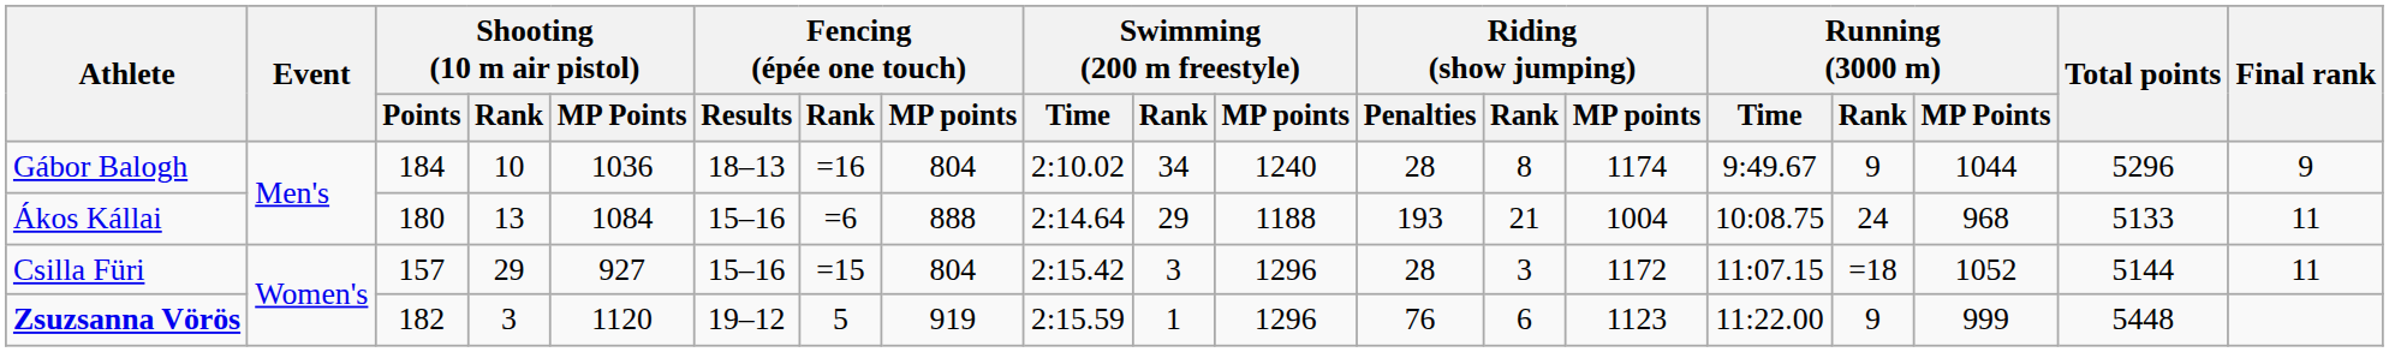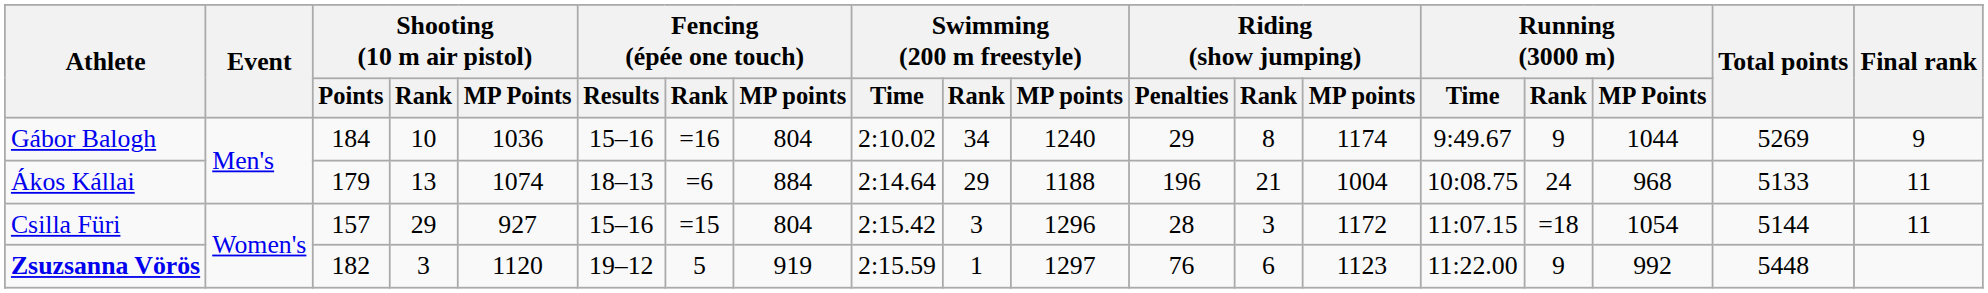 <table class="wikitable" style="font-size:90%">
 <tr>
 <th rowspan="2">Athlete</th>
 <th rowspan="2">Event</th>
 <th colspan=3>Shooting<br><span>(10 m air pistol)</span></th>
 <th colspan=3>Fencing<br><span>(épée one touch)</span></th>
 <th colspan=3>Swimming<br><span>(200 m freestyle)</span></th>
 <th colspan=3>Riding<br><span>(show jumping)</span></th>
 <th colspan=3>Running<br><span>(3000 m)</span></th>
 <th rowspan=2>Total points</th>
 <th rowspan=2>Final rank</th>
 </tr>
 <tr style="font-size:95%">
 <th>Points</th>
 <th>Rank</th>
 <th>MP Points</th>
 <th>Results</th>
 <th>Rank</th>
 <th>MP points</th>
 <th>Time</th>
 <th>Rank</th>
 <th>MP points</th>
 <th>Penalties</th>
 <th>Rank</th>
 <th>MP points</th>
 <th>Time</th>
 <th>Rank</th>
 <th>MP Points</th>
 </tr>
 <tr align=center>
 <td align=left><a href='#'>Gábor Balogh</a></td>
 <td align=left rowspan=2><a href='#'>Men's</a></td>
 <td>184</td>
 <td>10</td>
 <td>1036</td>
-<td>18–13</td>
+<td>15–16</td>
 <td>=16</td>
 <td>804</td>
 <td>2:10.02</td>
 <td>34</td>
 <td>1240</td>
-<td>28</td>
+<td>29</td>
 <td>8</td>
 <td>1174</td>
 <td>9:49.67</td>
 <td>9</td>
 <td>1044</td>
-<td>5296</td>
+<td>5269</td>
 <td>9</td>
 </tr>
 <tr align=center>
 <td align=left><a href='#'>Ákos Kállai</a></td>
-<td>180</td>
+<td>179</td>
 <td>13</td>
-<td>1084</td>
-<td>15–16</td>
+<td>1074</td>
+<td>18–13</td>
 <td>=6</td>
-<td>888</td>
+<td>884</td>
 <td>2:14.64</td>
 <td>29</td>
 <td>1188</td>
-<td>193</td>
+<td>196</td>
 <td>21</td>
 <td>1004</td>
 <td>10:08.75</td>
 <td>24</td>
 <td>968</td>
 <td>5133</td>
 <td>11</td>
 </tr>
 <tr align=center>
 <td align=left><a href='#'>Csilla Füri</a></td>
 <td align=left rowspan=2><a href='#'>Women's</a></td>
 <td>157</td>
 <td>29</td>
 <td>927</td>
 <td>15–16</td>
 <td>=15</td>
 <td>804</td>
 <td>2:15.42</td>
 <td>3</td>
 <td>1296</td>
 <td>28</td>
 <td>3</td>
 <td>1172</td>
 <td>11:07.15</td>
 <td>=18</td>
-<td>1052</td>
+<td>1054</td>
 <td>5144</td>
 <td>11</td>
 </tr>
 <tr align=center>
 <td align=left><strong><a href='#'>Zsuzsanna Vörös</a></strong></td>
 <td>182</td>
 <td>3</td>
 <td>1120</td>
 <td>19–12</td>
 <td>5</td>
 <td>919</td>
 <td>2:15.59</td>
 <td>1</td>
-<td>1296</td>
+<td>1297</td>
 <td>76</td>
 <td>6</td>
 <td>1123</td>
 <td>11:22.00</td>
 <td>9</td>
-<td>999</td>
+<td>992</td>
 <td>5448</td>
 <td></td>
 </tr>
 </table>
